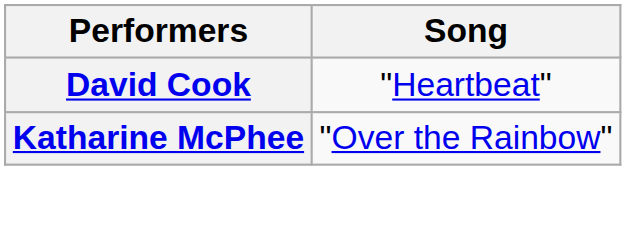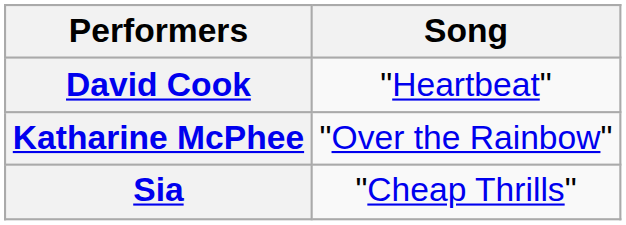 <table class="wikitable" style="text-align:center;">
 <tr>
 <th scope="col">Performers</th>
 <th scope="col">Song</th>
 </tr>
 <tr>
 <th scope="row"><a href='#'>David Cook</a></th>
 <td>"<a href='#'>Heartbeat</a>"</td>
 </tr>
 <tr>
 <th scope="row"><a href='#'>Katharine McPhee</a></th>
 <td>"<a href='#'>Over the Rainbow</a>"</td>
 </tr>
+<tr>
+<th scope="row"><a href='#'>Sia</a></th>
+<td>"<a href='#'>Cheap Thrills</a>"</td>
+</tr>
 </table>
